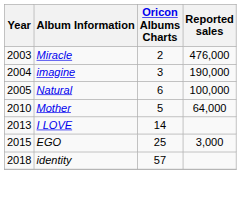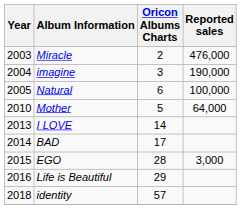 <table class="wikitable">
 <tr>
 <th rowspan="1">Year</th>
 <th rowspan="1">Album Information</th>
 <th colspan="1"><a href='#'>Oricon</a><br>Albums<br>Charts<br></th>
 <th colspan="1">Reported<br>sales<br></th>
 </tr>
 <tr>
 <td align="center">2003</td>
 <td><em><a href='#'>Miracle</a></em><br></td>
 <td align="center">2</td>
 <td align="center">476,000</td>
 </tr>
 <tr>
 <td align="center">2004</td>
 <td><em><a href='#'>imagine</a></em><br></td>
 <td align="center">3</td>
 <td align="center">190,000</td>
 </tr>
 <tr>
 <td align="center">2005</td>
 <td><em><a href='#'>Natural</a></em><br></td>
 <td align="center">6</td>
 <td align="center">100,000</td>
 </tr>
 <tr>
 <td align="center">2010</td>
 <td><em><a href='#'>Mother</a></em><br></td>
 <td align="center">5</td>
 <td align="center">64,000</td>
 </tr>
 <tr>
 <td align="center">2013</td>
 <td><em><a href='#'>I LOVE</a></em><br></td>
 <td align="center">14</td>
 <td align="center"></td>
 </tr>
 <tr>
+<td align="center">2014</td>
+<td><em>BAD</em><br></td>
+<td align="center">17</td>
+<td align="center"></td>
+</tr>
+<tr>
 <td align="center">2015</td>
 <td><em>EGO</em><br></td>
-<td align="center">25</td>
+<td align="center">28</td>
 <td align="center">3,000</td>
+</tr>
+<tr>
+<td align="center">2016</td>
+<td><em>Life is Beautiful</em><br></td>
+<td align="center">29</td>
+<td align="center"></td>
 </tr>
 <tr>
 <td>2018</td>
 <td><em>identity</em><br></td>
 <td align="center">57</td>
 <td align="center"></td>
 </tr>
 <tr>
 </tr>
 </table>
